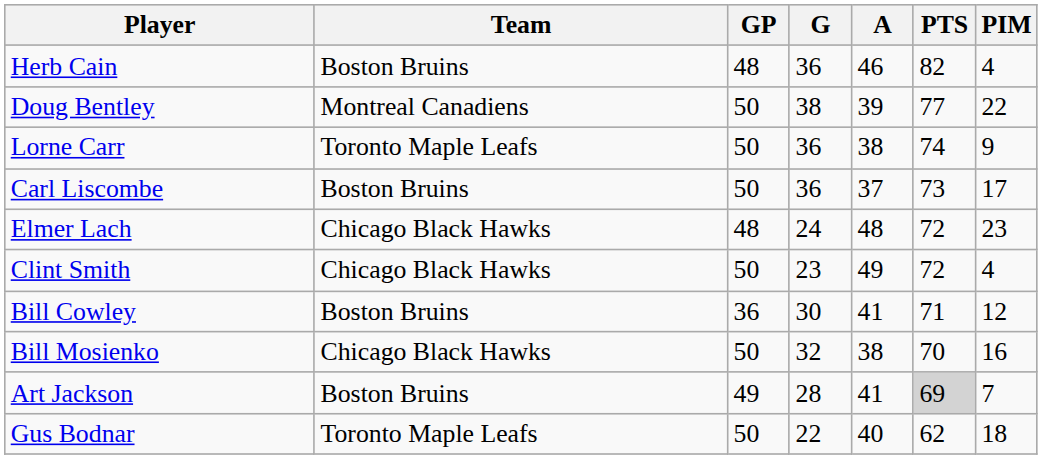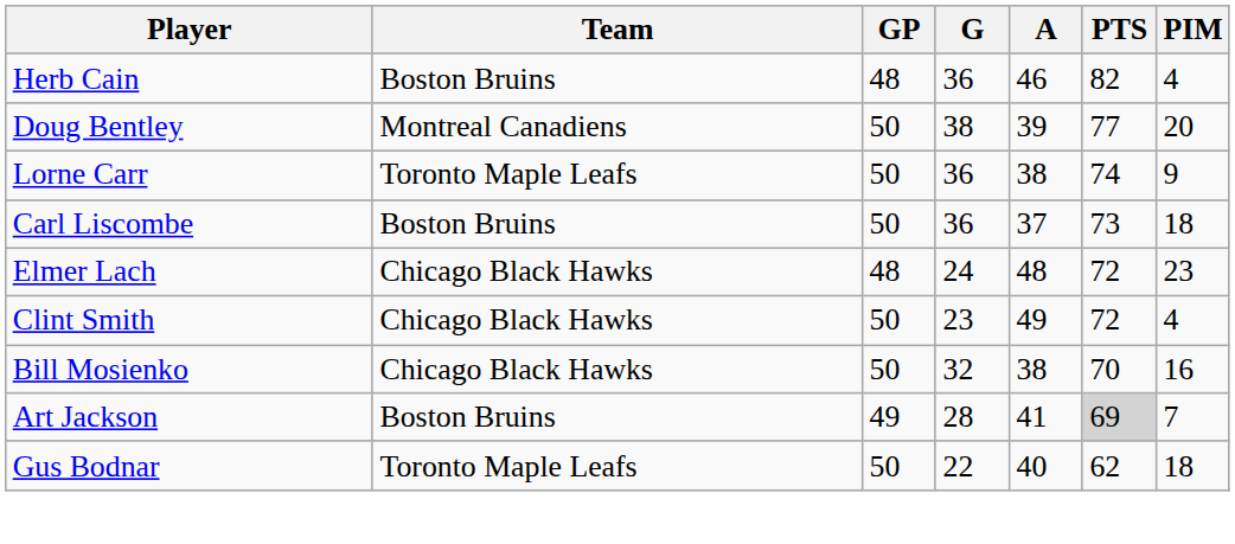 <table class="wikitable">
 <tr>
 <th bgcolor="#DDDDFF" width="30%">Player</th>
 <th bgcolor="#DDDDFF" width="40%">Team</th>
 <th bgcolor="#DDDDFF" width="6%">GP</th>
 <th bgcolor="#DDDDFF" width="6%">G</th>
 <th bgcolor="#DDDDFF" width="6%">A</th>
 <th bgcolor="#DDDDFF" width="6%">PTS</th>
 <th bgcolor="#DDDDFF" width="6%">PIM</th>
 </tr>
 <tr>
 <td><a href='#'>Herb Cain</a></td>
 <td>Boston Bruins</td>
 <td>48</td>
 <td>36</td>
 <td>46</td>
 <td>82</td>
 <td>4</td>
 </tr>
 <tr>
 <td><a href='#'>Doug Bentley</a></td>
 <td>Montreal Canadiens</td>
 <td>50</td>
 <td>38</td>
 <td>39</td>
 <td>77</td>
-<td>22</td>
+<td>20</td>
 </tr>
 <tr>
 <td><a href='#'>Lorne Carr</a></td>
 <td>Toronto Maple Leafs</td>
 <td>50</td>
 <td>36</td>
 <td>38</td>
 <td>74</td>
 <td>9</td>
 </tr>
 <tr>
 <td><a href='#'>Carl Liscombe</a></td>
 <td>Boston Bruins</td>
 <td>50</td>
 <td>36</td>
 <td>37</td>
 <td>73</td>
-<td>17</td>
+<td>18</td>
 </tr>
 <tr>
 <td><a href='#'>Elmer Lach</a></td>
 <td>Chicago Black Hawks</td>
 <td>48</td>
 <td>24</td>
 <td>48</td>
 <td>72</td>
 <td>23</td>
 </tr>
 <tr>
 <td><a href='#'>Clint Smith</a></td>
 <td>Chicago Black Hawks</td>
 <td>50</td>
 <td>23</td>
 <td>49</td>
 <td>72</td>
 <td>4</td>
-</tr>
-<tr>
-<td><a href='#'>Bill Cowley</a></td>
-<td>Boston Bruins</td>
-<td>36</td>
-<td>30</td>
-<td>41</td>
-<td>71</td>
-<td>12</td>
 </tr>
 <tr>
 <td><a href='#'>Bill Mosienko</a></td>
 <td>Chicago Black Hawks</td>
 <td>50</td>
 <td>32</td>
 <td>38</td>
 <td>70</td>
 <td>16</td>
 </tr>
 <tr>
 <td><a href='#'>Art Jackson</a></td>
 <td>Boston Bruins</td>
 <td>49</td>
 <td>28</td>
 <td>41</td>
 <td style="background: lightgrey;">69</td>
 <td>7</td>
 </tr>
 <tr>
 <td><a href='#'>Gus Bodnar</a></td>
 <td>Toronto Maple Leafs</td>
 <td>50</td>
 <td>22</td>
 <td>40</td>
 <td>62</td>
 <td>18</td>
 </tr>
 </table>
